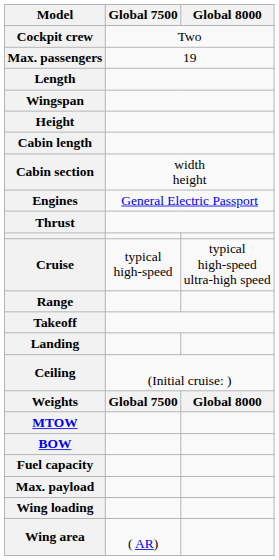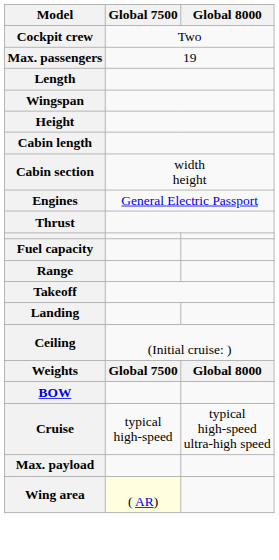 <table class="wikitable" style="text-align:center;">
 <tr>
 <th>Model</th>
 <th>Global 7500</th>
 <th>Global 8000</th>
 </tr>
 <tr>
 <th>Cockpit crew</th>
 <td colspan="2">Two</td>
 </tr>
 <tr>
 <th>Max. passengers</th>
 <td colspan="2">19</td>
 </tr>
 <tr>
 <th>Length</th>
 <td colspan=2></td>
 </tr>
 <tr>
 <th>Wingspan</th>
 <td colspan=2></td>
 </tr>
 <tr>
 <th>Height</th>
 <td colspan=2></td>
 </tr>
 <tr>
 <th>Cabin length</th>
 <td colspan=2></td>
 </tr>
 <tr>
 <th>Cabin section</th>
 <td colspan=2> width<br> height</td>
 </tr>
 <tr>
 <th>Engines</th>
 <td colspan=2><a href='#'>General Electric Passport</a></td>
 </tr>
 <tr>
 <th>Thrust</th>
 <td colspan=2></td>
 </tr>
 <tr>
 <th></th>
 <td></td>
 <td></td>
 </tr>
 <tr>
-<th>Cruise</th>
-<td> typical<br> high-speed</td>
-<td> typical<br> high-speed<br> ultra-high speed</td>
+<th>Fuel capacity</th>
+<td></td>
+<td></td>
 </tr>
 <tr>
 <th>Range</th>
 <td></td>
 <td></td>
 </tr>
 <tr>
 <th>Takeoff</th>
 <td colspan=2></td>
 </tr>
 <tr>
 <th>Landing</th>
 <td></td>
 <td></td>
 </tr>
 <tr>
 <th>Ceiling</th>
 <td colspan=2><br>(Initial cruise: )</td>
 </tr>
 <tr>
 <th>Weights</th>
 <th>Global 7500</th>
 <th>Global 8000</th>
 </tr>
 <tr>
-<th><a href='#'>MTOW</a></th>
-<td></td>
-<td></td>
-</tr>
-<tr>
 <th><a href='#'>BOW</a></th>
 <td></td>
 <td></td>
 </tr>
 <tr>
-<th>Fuel capacity</th>
-<td></td>
-<td></td>
+<th>Cruise</th>
+<td> typical<br> high-speed</td>
+<td> typical<br> high-speed<br> ultra-high speed</td>
 </tr>
 <tr>
 <th>Max. payload</th>
 <td></td>
 <td></td>
 </tr>
 <tr>
-<th>Wing loading</th>
-<td></td>
-<td></td>
-</tr>
-<tr>
 <th>Wing area</th>
-<td><br>( <a href='#'>AR</a>)</td>
+<td style="background: lightyellow;"><br>( <a href='#'>AR</a>)</td>
 <td></td>
 </tr>
 </table>
